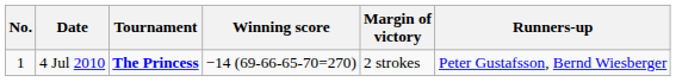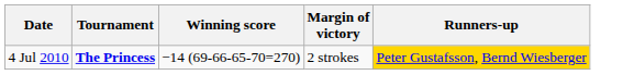 <table class="wikitable" style="font-size:95%;">
 <tr>
-<th>No.</th>
 <th>Date</th>
 <th>Tournament</th>
 <th>Winning score</th>
 <th>Margin of<br>victory</th>
 <th>Runners-up</th>
 </tr>
 <tr>
-<td align=center>1</td>
 <td align=right>4 Jul <a href='#'>2010</a></td>
 <td><strong><a href='#'>The Princess</a></strong></td>
 <td>−14 (69-66-65-70=270)</td>
 <td>2 strokes</td>
-<td> <a href='#'>Peter Gustafsson</a>,  <a href='#'>Bernd Wiesberger</a></td>
+<td style="background: gold;"> <a href='#'>Peter Gustafsson</a>,  <a href='#'>Bernd Wiesberger</a></td>
 </tr>
 </table>
